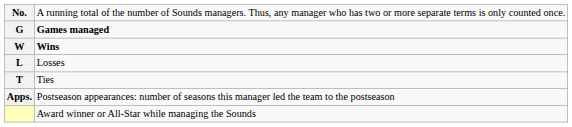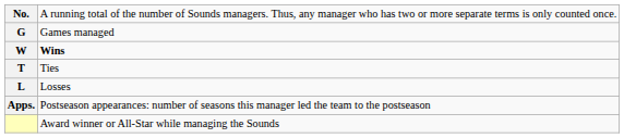 <table class="wikitable plainrowheaders" style="font-size:85%">
 <tr>
 <th scope="row" style="text-align:center" col width="30px"><strong>No.</strong></th>
 <td style="white-space: nowrap;">A running total of the number of Sounds managers. Thus, any manager who has two or more separate terms is only counted once.</td>
 </tr>
 <tr>
 <th scope="row" style="text-align:center"><strong>G</strong></th>
-<td><strong>Games managed</strong></td>
+<td>Games managed</td>
 </tr>
 <tr>
 <th scope="row" style="text-align:center"><strong>W</strong></th>
 <td><strong>Wins</strong></td>
 </tr>
 <tr>
+<th scope="row" style="text-align:center"><strong>T</strong></th>
+<td>Ties</td>
+</tr>
+<tr>
 <th scope="row" style="text-align:center"><strong>L</strong></th>
 <td>Losses</td>
-</tr>
-<tr>
-<th scope="row" style="text-align:center"><strong>T</strong></th>
-<td>Ties</td>
 </tr>
 <tr>
 <th scope="row" style="text-align:center"><strong>Apps.</strong></th>
 <td style="white-space: nowrap;">Postseason appearances: number of seasons this manager led the team to the postseason</td>
 </tr>
 <tr>
 <th scope="row" style="text-align:center; background-color:#FFFFBB"></th>
 <td>Award winner or All-Star while managing the Sounds</td>
 </tr>
 </table>
